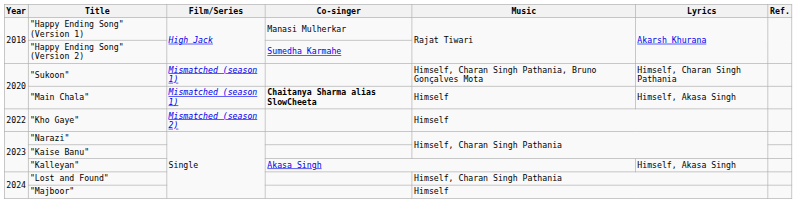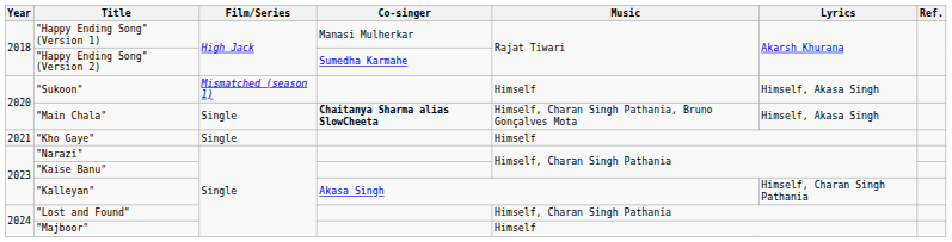 <table class="wikitable">
 <tr>
 <th>Year</th>
 <th>Title</th>
 <th>Film/Series</th>
 <th>Co-singer</th>
 <th>Music</th>
 <th>Lyrics</th>
 <th>Ref.</th>
 </tr>
 <tr>
 <td rowspan="2">2018</td>
 <td>"Happy Ending Song" (Version 1)</td>
 <td rowspan=2><em><a href='#'>High Jack</a></em></td>
 <td>Manasi Mulherkar</td>
 <td rowspan=2>Rajat Tiwari</td>
 <td rowspan=2><a href='#'>Akarsh Khurana</a></td>
 <td rowspan="2"></td>
 </tr>
 <tr>
 <td>"Happy Ending Song" (Version 2)</td>
 <td><a href='#'>Sumedha Karmahe</a></td>
 </tr>
 <tr>
 <td rowspan="2">2020</td>
 <td>"Sukoon"</td>
 <td><em><a href='#'>Mismatched (season 1)</a></em></td>
 <td></td>
-<td>Himself, Charan Singh Pathania, Bruno Gonçalves Mota</td>
-<td>Himself, Charan Singh Pathania</td>
-<td></td>
-</tr>
-<tr>
-<td>"Main Chala"</td>
-<td><em><a href='#'>Mismatched (season 1)</a></em></td>
-<td><strong>Chaitanya Sharma alias SlowCheeta</strong></td>
 <td>Himself</td>
 <td>Himself, Akasa Singh</td>
 <td></td>
 </tr>
 <tr>
-<td>2022</td>
+<td>"Main Chala"</td>
+<td>Single</td>
+<td><strong>Chaitanya Sharma alias SlowCheeta</strong></td>
+<td>Himself, Charan Singh Pathania, Bruno Gonçalves Mota</td>
+<td>Himself, Akasa Singh</td>
+<td></td>
+</tr>
+<tr>
+<td>2021</td>
 <td>"Kho Gaye"</td>
-<td><em><a href='#'>Mismatched (season 2)</a></em></td>
+<td>Single</td>
 <td></td>
 <td colspan=2>Himself</td>
 <td></td>
 </tr>
 <tr>
 <td rowspan="3">2023</td>
 <td>"Narazi"</td>
 <td rowspan="5">Single</td>
 <td></td>
 <td rowspan=2 colspan=2>Himself, Charan Singh Pathania</td>
 <td></td>
 </tr>
 <tr>
 <td>"Kaise Banu"</td>
 <td></td>
 <td></td>
 </tr>
 <tr>
 <td>"Kalleyan"</td>
 <td colspan=2><a href='#'>Akasa Singh</a></td>
-<td>Himself, Akasa Singh</td>
+<td>Himself, Charan Singh Pathania</td>
 <td></td>
 </tr>
 <tr>
 <td rowspan="2">2024</td>
 <td>"Lost and Found"</td>
 <td></td>
 <td colspan=2>Himself, Charan Singh Pathania</td>
 <td></td>
 </tr>
 <tr>
 <td>"Majboor"</td>
 <td></td>
 <td colspan=2>Himself</td>
 <td></td>
 </tr>
 </table>
